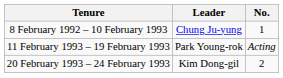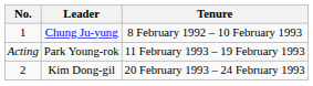 <table class="wikitable" style="text-align:center">
 <tr>
+<th>No.</th>
+<th>Leader</th>
 <th>Tenure</th>
-<th>Leader</th>
-<th>No.</th>
 </tr>
 <tr>
+<td>1</td>
+<td><a href='#'>Chung Ju-yung</a></td>
 <td>8 February 1992 – 10 February 1993</td>
-<td><a href='#'>Chung Ju-yung</a></td>
-<td>1</td>
 </tr>
 <tr>
+<td><em>Acting</em></td>
+<td>Park Young-rok</td>
 <td>11 February 1993 – 19 February 1993</td>
-<td>Park Young-rok</td>
-<td><em>Acting</em></td>
 </tr>
 <tr>
+<td>2</td>
+<td>Kim Dong-gil</td>
 <td>20 February 1993 – 24 February 1993</td>
-<td>Kim Dong-gil</td>
-<td>2</td>
 </tr>
 </table>
